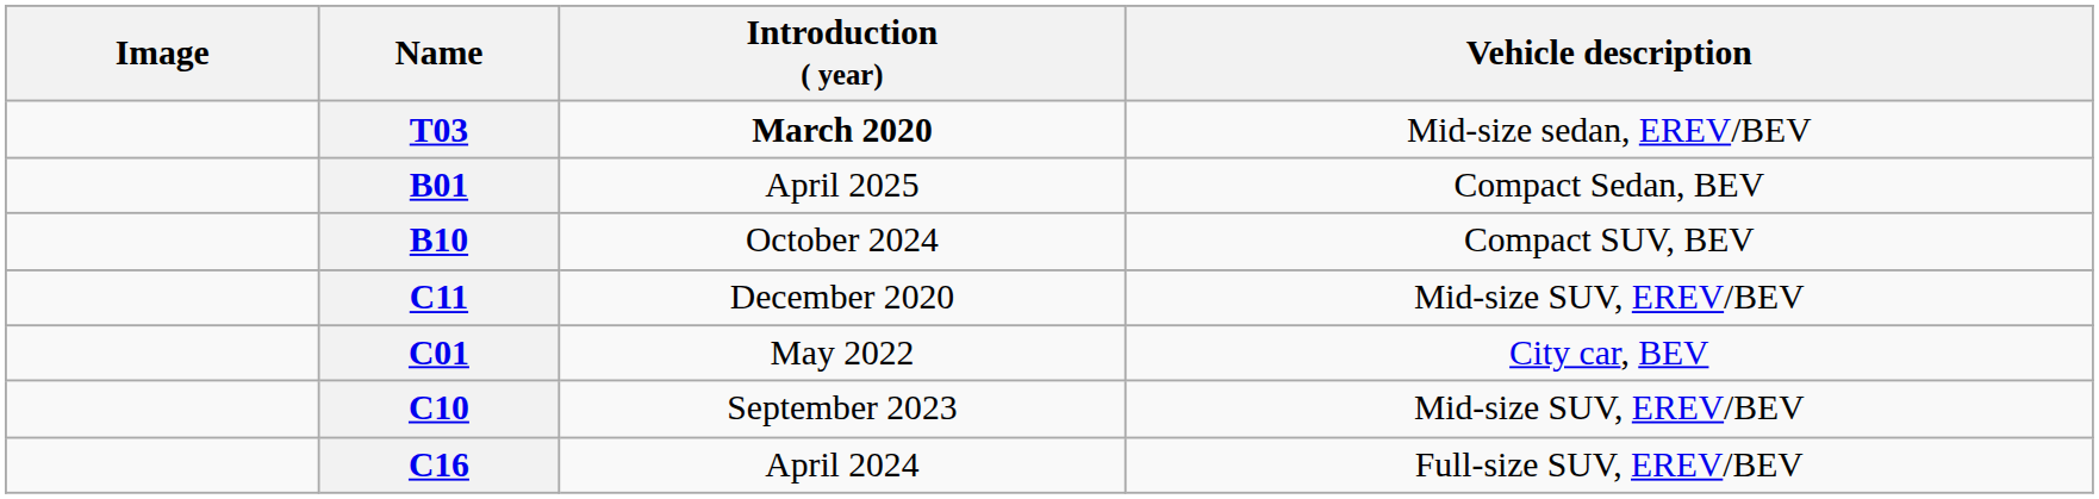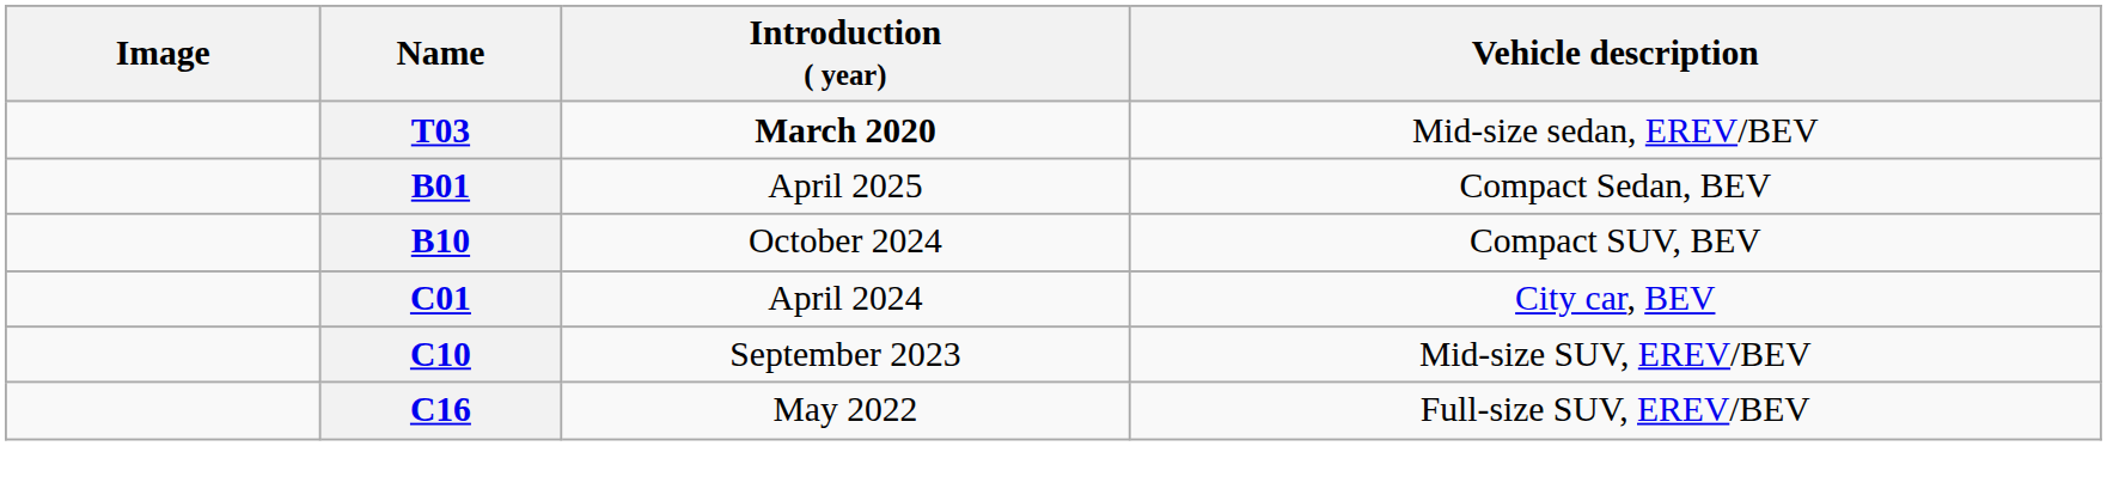 <table class="wikitable sortable" style="text-align: center; width: 75%">
 <tr>
 <th class="unsortable" width="15%">Image</th>
 <th>Name</th>
 <th>Introduction<br><small>( year)</small></th>
 <th>Vehicle description</th>
 </tr>
 <tr>
 <td></td>
 <th><a href='#'>T03</a></th>
 <td><strong>March 2020</strong></td>
 <td>Mid-size sedan, <a href='#'>EREV</a>/BEV</td>
 </tr>
 <tr>
 <td></td>
 <th><a href='#'>B01</a></th>
 <td>April 2025</td>
 <td>Compact Sedan, BEV</td>
 </tr>
 <tr>
 <td></td>
 <th><a href='#'>B10</a></th>
 <td>October 2024</td>
 <td>Compact SUV, BEV</td>
 </tr>
 <tr>
 <td></td>
-<th><a href='#'>C11</a></th>
-<td>December 2020</td>
-<td>Mid-size SUV, <a href='#'>EREV</a>/BEV</td>
-</tr>
-<tr>
-<td></td>
 <th><a href='#'>C01</a></th>
-<td>May 2022</td>
+<td>April 2024</td>
 <td><a href='#'>City car</a>, <a href='#'>BEV</a></td>
 </tr>
 <tr>
 <td></td>
 <th><a href='#'>C10</a></th>
 <td>September 2023</td>
 <td>Mid-size SUV, <a href='#'>EREV</a>/BEV</td>
 </tr>
 <tr>
 <td></td>
 <th><a href='#'>C16</a></th>
-<td>April 2024</td>
+<td>May 2022</td>
 <td>Full-size SUV, <a href='#'>EREV</a>/BEV</td>
 </tr>
 </table>
